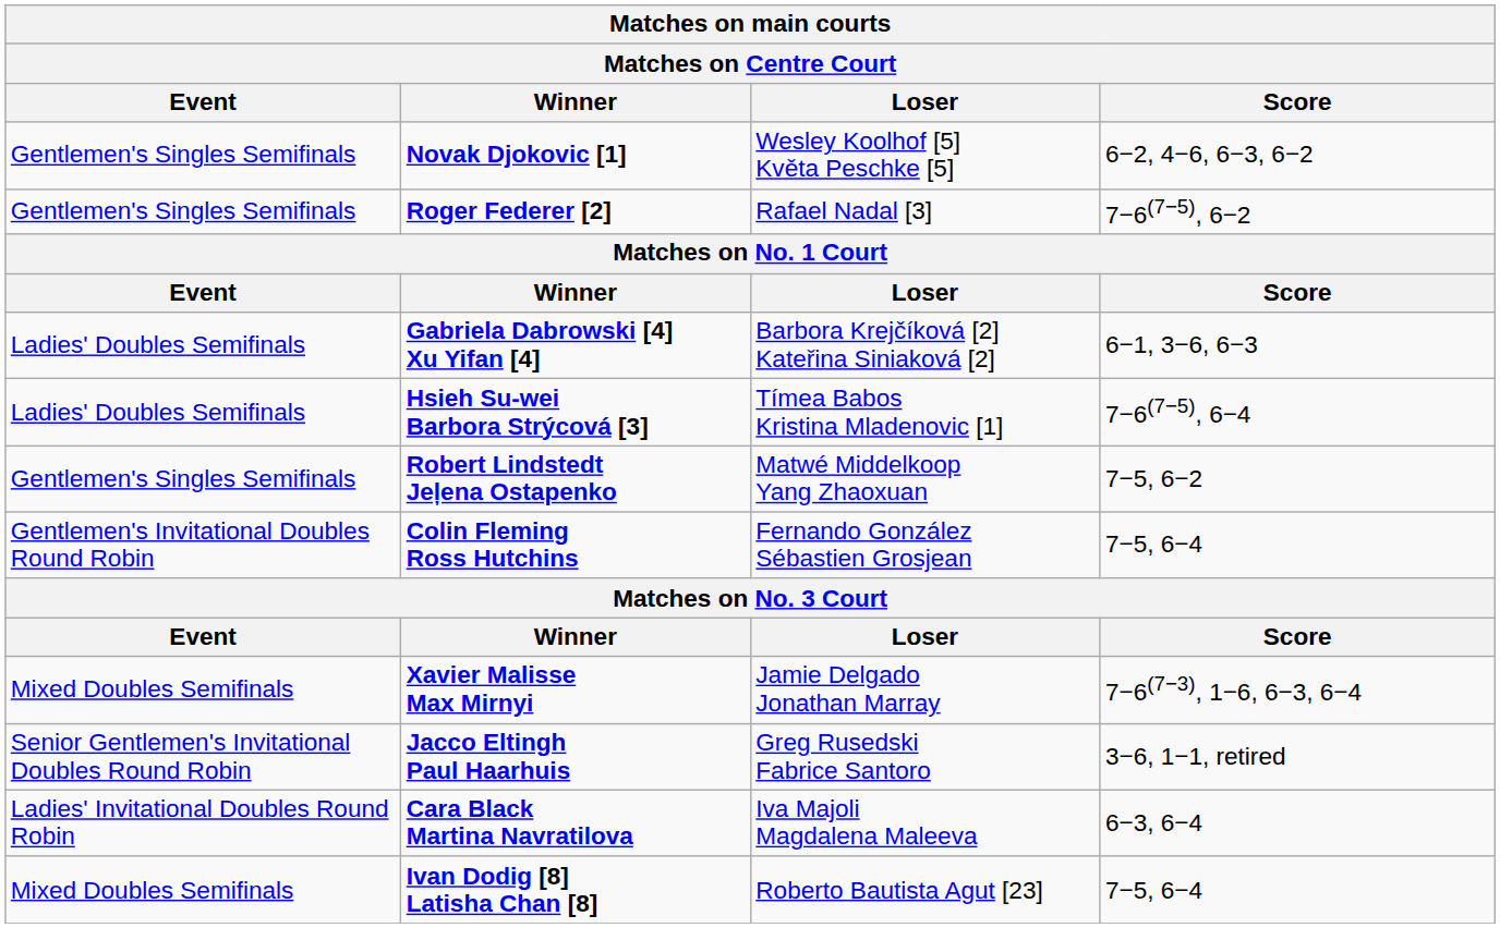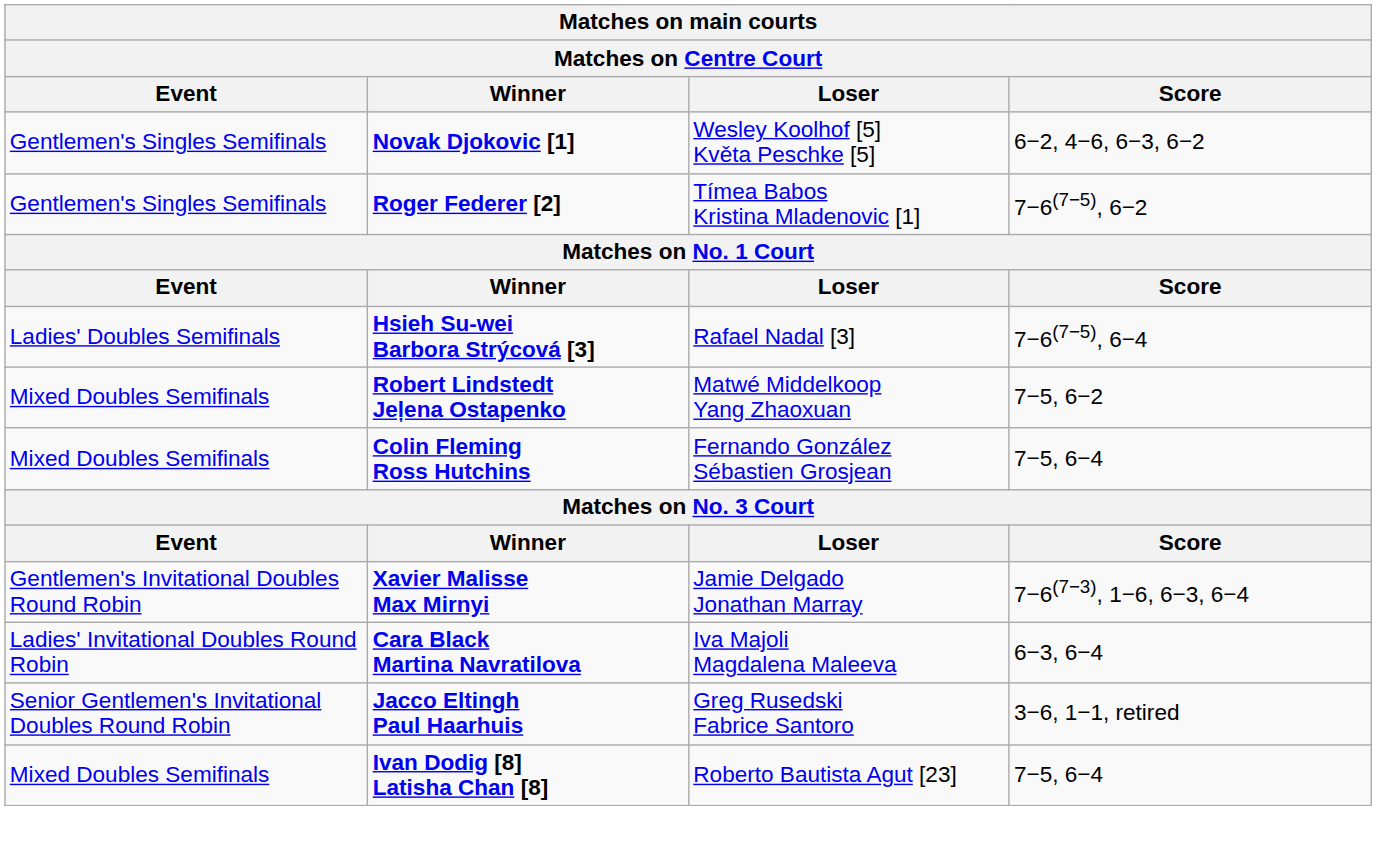 <table class="wikitable collapsible uncollapsed" style="margin:auto;">
 <tr>
 <th colspan="4" style="white-space:nowrap;">Matches on main courts</th>
 </tr>
 <tr>
 <th colspan="4">Matches on <a href='#'>Centre Court</a></th>
 </tr>
 <tr>
 <th width=250>Event</th>
 <th width=220>Winner</th>
 <th width=220>Loser</th>
 <th width=250>Score</th>
 </tr>
 <tr>
 <td><a href='#'>Gentlemen's Singles Semifinals</a></td>
 <td> <strong><a href='#'>Novak Djokovic</a> [1]</strong></td>
 <td> <a href='#'>Wesley Koolhof</a> [5] <br>  <a href='#'>Květa Peschke</a> [5]</td>
 <td>6−2, 4−6, 6−3, 6−2</td>
 </tr>
 <tr>
 <td><a href='#'>Gentlemen's Singles Semifinals</a></td>
 <td> <strong><a href='#'>Roger Federer</a> [2]</strong></td>
-<td> <a href='#'>Rafael Nadal</a> [3]</td>
+<td> <a href='#'>Tímea Babos</a> <br>  <a href='#'>Kristina Mladenovic</a> [1]</td>
 <td>7−6<sup>(7−5)</sup>, 6−2</td>
 </tr>
 <tr>
 <th colspan="4">Matches on <a href='#'>No. 1 Court</a></th>
 </tr>
 <tr>
 <th width=220>Event</th>
 <th width=220>Winner</th>
 <th width=220>Loser</th>
 <th width=250>Score</th>
 </tr>
 <tr>
 <td><a href='#'>Ladies' Doubles Semifinals</a></td>
-<td> <strong><a href='#'>Gabriela Dabrowski</a> [4]</strong> <br>  <strong><a href='#'>Xu Yifan</a> [4]</strong></td>
-<td> <a href='#'>Barbora Krejčíková</a> [2] <br>  <a href='#'>Kateřina Siniaková</a> [2]</td>
-<td>6−1, 3−6, 6−3</td>
-</tr>
-<tr>
-<td><a href='#'>Ladies' Doubles Semifinals</a></td>
 <td> <strong><a href='#'>Hsieh Su-wei</a></strong> <br>  <strong><a href='#'>Barbora Strýcová</a> [3]</strong></td>
-<td> <a href='#'>Tímea Babos</a> <br>  <a href='#'>Kristina Mladenovic</a> [1]</td>
+<td> <a href='#'>Rafael Nadal</a> [3]</td>
 <td>7−6<sup>(7−5)</sup>, 6−4</td>
 </tr>
 <tr>
-<td><a href='#'>Gentlemen's Singles Semifinals</a></td>
+<td><a href='#'>Mixed Doubles Semifinals</a></td>
 <td> <strong><a href='#'>Robert Lindstedt</a></strong> <br>  <strong><a href='#'>Jeļena Ostapenko</a></strong></td>
 <td> <a href='#'>Matwé Middelkoop</a> <br>  <a href='#'>Yang Zhaoxuan</a></td>
 <td>7−5, 6−2</td>
 </tr>
 <tr>
-<td><a href='#'>Gentlemen's Invitational Doubles Round Robin</a></td>
+<td><a href='#'>Mixed Doubles Semifinals</a></td>
 <td> <strong><a href='#'>Colin Fleming</a></strong> <br>  <strong><a href='#'>Ross Hutchins</a></strong></td>
 <td> <a href='#'>Fernando González</a> <br>  <a href='#'>Sébastien Grosjean</a></td>
 <td>7−5, 6−4</td>
 </tr>
 <tr>
 <th colspan="4">Matches on <a href='#'>No. 3 Court</a></th>
 </tr>
 <tr>
 <th width=220>Event</th>
 <th width=220>Winner</th>
 <th width=220>Loser</th>
 <th width=250>Score</th>
 </tr>
 <tr>
-<td><a href='#'>Mixed Doubles Semifinals</a></td>
+<td><a href='#'>Gentlemen's Invitational Doubles Round Robin</a></td>
 <td> <strong><a href='#'>Xavier Malisse</a></strong> <br>  <strong><a href='#'>Max Mirnyi</a></strong></td>
 <td> <a href='#'>Jamie Delgado</a> <br>  <a href='#'>Jonathan Marray</a></td>
 <td>7−6<sup>(7−3)</sup>, 1−6, 6−3, 6−4</td>
+</tr>
+<tr>
+<td><a href='#'>Ladies' Invitational Doubles Round Robin</a></td>
+<td> <strong><a href='#'>Cara Black</a></strong> <br>  <strong><a href='#'>Martina Navratilova</a></strong></td>
+<td> <a href='#'>Iva Majoli</a> <br>  <a href='#'>Magdalena Maleeva</a></td>
+<td>6−3, 6−4</td>
 </tr>
 <tr>
 <td><a href='#'>Senior Gentlemen's Invitational Doubles Round Robin</a></td>
 <td> <strong><a href='#'>Jacco Eltingh</a></strong> <br>  <strong><a href='#'>Paul Haarhuis</a></strong></td>
 <td> <a href='#'>Greg Rusedski</a> <br>  <a href='#'>Fabrice Santoro</a></td>
 <td>3−6, 1−1, retired</td>
 </tr>
 <tr>
-<td><a href='#'>Ladies' Invitational Doubles Round Robin</a></td>
-<td> <strong><a href='#'>Cara Black</a></strong> <br>  <strong><a href='#'>Martina Navratilova</a></strong></td>
-<td> <a href='#'>Iva Majoli</a> <br>  <a href='#'>Magdalena Maleeva</a></td>
-<td>6−3, 6−4</td>
-</tr>
-<tr>
 <td><a href='#'>Mixed Doubles Semifinals</a></td>
 <td> <strong><a href='#'>Ivan Dodig</a> [8]</strong> <br>  <strong><a href='#'>Latisha Chan</a> [8]</strong></td>
 <td> <a href='#'>Roberto Bautista Agut</a> [23]</td>
 <td>7−5, 6−4</td>
 </tr>
 </table>
